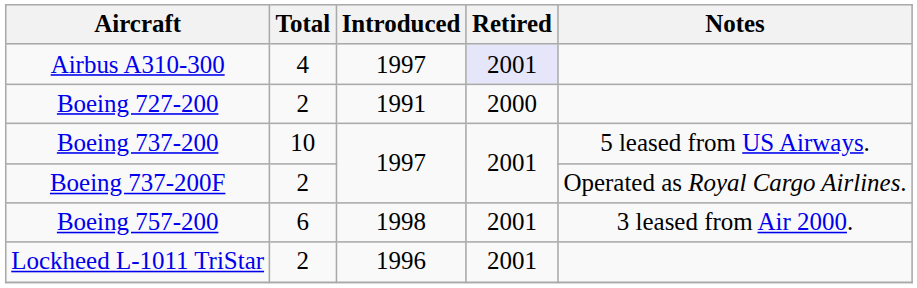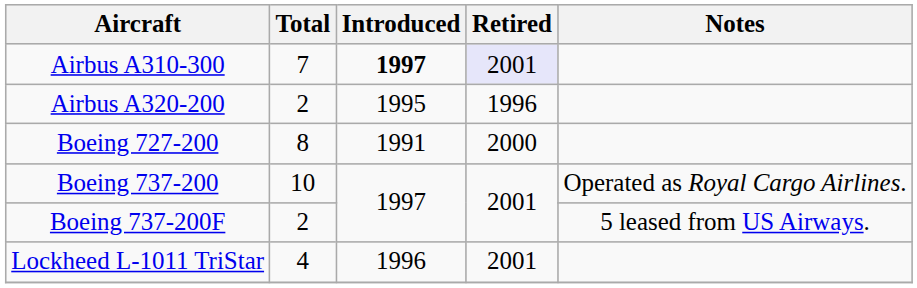 <table class="wikitable" style="margin:0.5em auto; text-align:center">
 <tr>
 <th>Aircraft</th>
 <th>Total</th>
 <th>Introduced</th>
 <th>Retired</th>
 <th>Notes</th>
 </tr>
 <tr>
 <td><a href='#'>Airbus A310-300</a></td>
-<td>4</td>
-<td>1997</td>
+<td>7</td>
+<td><strong>1997</strong></td>
 <td style="background: lavender;">2001</td>
 <td></td>
 </tr>
 <tr>
+<td><a href='#'>Airbus A320-200</a></td>
+<td>2</td>
+<td>1995</td>
+<td>1996</td>
+<td></td>
+</tr>
+<tr>
 <td><a href='#'>Boeing 727-200</a></td>
-<td>2</td>
+<td>8</td>
 <td>1991</td>
 <td>2000</td>
 <td></td>
 </tr>
 <tr>
 <td><a href='#'>Boeing 737-200</a></td>
 <td>10</td>
 <td rowspan=2>1997</td>
 <td rowspan=2>2001</td>
-<td>5 leased from <a href='#'>US Airways</a>.</td>
+<td>Operated as <em>Royal Cargo Airlines</em>.</td>
 </tr>
 <tr>
 <td><a href='#'>Boeing 737-200F</a></td>
 <td>2</td>
-<td>Operated as <em>Royal Cargo Airlines</em>.</td>
-</tr>
-<tr>
-<td><a href='#'>Boeing 757-200</a></td>
-<td>6</td>
-<td>1998</td>
-<td>2001</td>
-<td>3 leased from <a href='#'>Air 2000</a>.</td>
+<td>5 leased from <a href='#'>US Airways</a>.</td>
 </tr>
 <tr>
 <td><a href='#'>Lockheed L-1011 TriStar</a></td>
-<td>2</td>
+<td>4</td>
 <td>1996</td>
 <td>2001</td>
 <td></td>
 </tr>
 <tr>
 </tr>
 </table>
